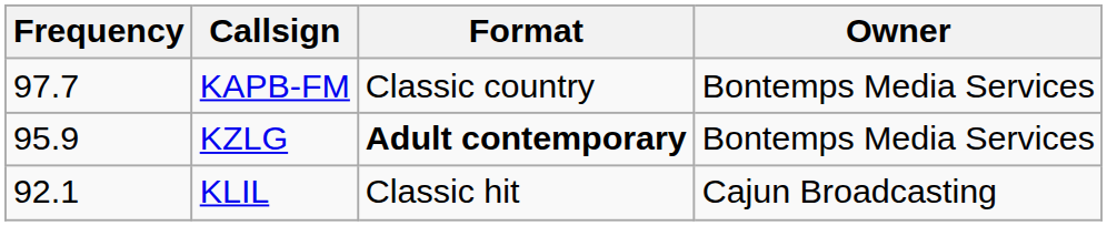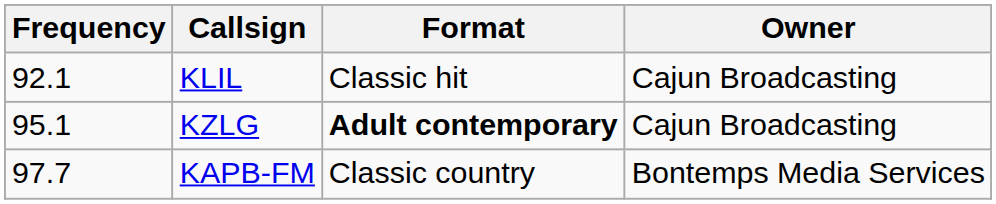 <table class="wikitable sortable">
 <tr>
 <th>Frequency</th>
 <th>Callsign</th>
 <th>Format</th>
 <th>Owner</th>
 </tr>
 <tr>
+<td>92.1</td>
+<td><a href='#'>KLIL</a></td>
+<td>Classic hit</td>
+<td>Cajun Broadcasting</td>
+</tr>
+<tr>
+<td>95.1</td>
+<td><a href='#'>KZLG</a></td>
+<td><strong>Adult contemporary</strong></td>
+<td>Cajun Broadcasting</td>
+</tr>
+<tr>
 <td>97.7</td>
 <td><a href='#'>KAPB-FM</a></td>
 <td>Classic country</td>
 <td>Bontemps Media Services</td>
 </tr>
-<tr>
-<td>95.9</td>
-<td><a href='#'>KZLG</a></td>
-<td><strong>Adult contemporary</strong></td>
-<td>Bontemps Media Services</td>
-</tr>
-<tr>
-<td>92.1</td>
-<td><a href='#'>KLIL</a></td>
-<td>Classic hit</td>
-<td>Cajun Broadcasting</td>
-</tr>
 </table>
